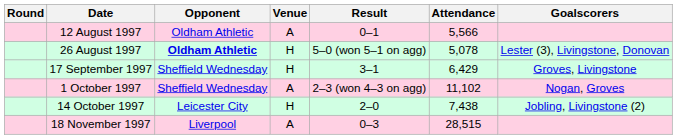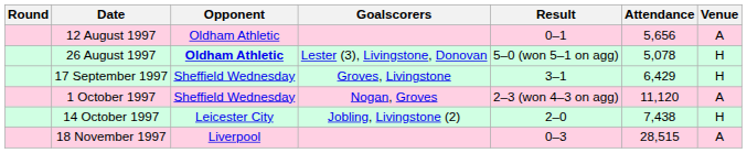 <table class="wikitable sortable" style="text-align:center">
 <tr>
 <th>Round</th>
 <th>Date</th>
 <th>Opponent</th>
-<th>Venue</th>
+<th>Goalscorers</th>
 <th>Result</th>
 <th>Attendance</th>
-<th>Goalscorers</th>
+<th>Venue</th>
 </tr>
 <tr style="background-color: #ffd0e3;">
 <td></td>
 <td>12 August 1997</td>
 <td><a href='#'>Oldham Athletic</a></td>
+<td></td>
+<td>0–1</td>
+<td>5,656</td>
 <td>A</td>
-<td>0–1</td>
-<td>5,566</td>
-<td></td>
 </tr>
 <tr style="background-color: #d0ffe3;">
 <td></td>
 <td>26 August 1997</td>
 <td><strong><a href='#'>Oldham Athletic</a></strong></td>
-<td>H</td>
+<td><a href='#'>Lester</a> (3), <a href='#'>Livingstone</a>, <a href='#'>Donovan</a></td>
 <td>5–0 (won 5–1 on agg)</td>
 <td>5,078</td>
-<td><a href='#'>Lester</a> (3), <a href='#'>Livingstone</a>, <a href='#'>Donovan</a></td>
+<td>H</td>
 </tr>
 <tr style="background-color: #d0ffe3;">
 <td></td>
 <td>17 September 1997</td>
 <td><a href='#'>Sheffield Wednesday</a></td>
-<td>H</td>
+<td><a href='#'>Groves</a>, <a href='#'>Livingstone</a></td>
 <td>3–1</td>
 <td>6,429</td>
-<td><a href='#'>Groves</a>, <a href='#'>Livingstone</a></td>
+<td>H</td>
 </tr>
 <tr style="background-color: #ffd0e3;">
 <td></td>
 <td>1 October 1997</td>
 <td><a href='#'>Sheffield Wednesday</a></td>
+<td><a href='#'>Nogan</a>, <a href='#'>Groves</a></td>
+<td>2–3 (won 4–3 on agg)</td>
+<td>11,120</td>
 <td>A</td>
-<td>2–3 (won 4–3 on agg)</td>
-<td>11,102</td>
-<td><a href='#'>Nogan</a>, <a href='#'>Groves</a></td>
 </tr>
 <tr style="background-color: #d0ffe3;">
 <td></td>
 <td>14 October 1997</td>
 <td><a href='#'>Leicester City</a></td>
-<td>H</td>
+<td><a href='#'>Jobling</a>, <a href='#'>Livingstone</a> (2)</td>
 <td>2–0</td>
 <td>7,438</td>
-<td><a href='#'>Jobling</a>, <a href='#'>Livingstone</a> (2)</td>
+<td>H</td>
 </tr>
 <tr style="background-color: #ffd0e3;">
 <td></td>
 <td>18 November 1997</td>
 <td><a href='#'>Liverpool</a></td>
-<td>A</td>
+<td></td>
 <td>0–3</td>
 <td>28,515</td>
-<td></td>
+<td>A</td>
 </tr>
 </table>
